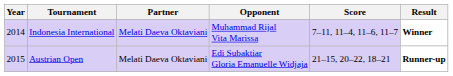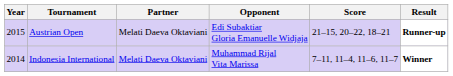 <table class="sortable wikitable" style="font-size: 90%;">
 <tr>
 <th>Year</th>
 <th>Tournament</th>
 <th>Partner</th>
 <th>Opponent</th>
 <th>Score</th>
 <th>Result</th>
 </tr>
 <tr style="background:#D8CEF6">
+<td align="center">2015</td>
+<td align="left"><a href='#'>Austrian Open</a></td>
+<td align="left"> Melati Daeva Oktaviani</td>
+<td align="left"> <a href='#'>Edi Subaktiar</a><br> <a href='#'>Gloria Emanuelle Widjaja</a></td>
+<td align="left">21–15, 20–22, 18–21</td>
+<td style="text-align:left; background:white"> <strong>Runner-up</strong></td>
+</tr>
+<tr style="background:#D8CEF6">
 <td align="center">2014</td>
 <td align="left"><a href='#'>Indonesia International</a></td>
 <td align="left"> <a href='#'>Melati Daeva Oktaviani</a></td>
 <td align="left"> <a href='#'>Muhammad Rijal</a><br> <a href='#'>Vita Marissa</a></td>
 <td align="left">7–11, 11–4, 11–6, 11–7</td>
 <td style="text-align:left; background:white"> <strong>Winner</strong></td>
 </tr>
-<tr style="background:#D8CEF6">
-<td align="center">2015</td>
-<td align="left"><a href='#'>Austrian Open</a></td>
-<td align="left"> Melati Daeva Oktaviani</td>
-<td align="left"> <a href='#'>Edi Subaktiar</a><br> <a href='#'>Gloria Emanuelle Widjaja</a></td>
-<td align="left">21–15, 20–22, 18–21</td>
-<td style="text-align:left; background:white"> <strong>Runner-up</strong></td>
-</tr>
 </table>
